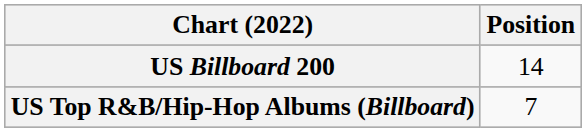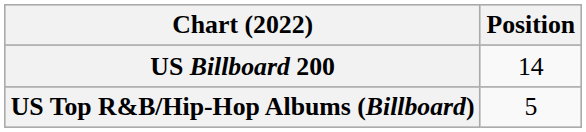 <table class="wikitable sortable plainrowheaders" style="text-align:center">
 <tr>
 <th scope="col">Chart (2022)</th>
 <th scope="col">Position</th>
 </tr>
 <tr>
 <th scope="row">US <em>Billboard</em> 200</th>
 <td>14</td>
 </tr>
 <tr>
 <th scope="row">US Top R&B/Hip-Hop Albums (<em>Billboard</em>)</th>
-<td>7</td>
+<td>5</td>
 </tr>
 </table>
